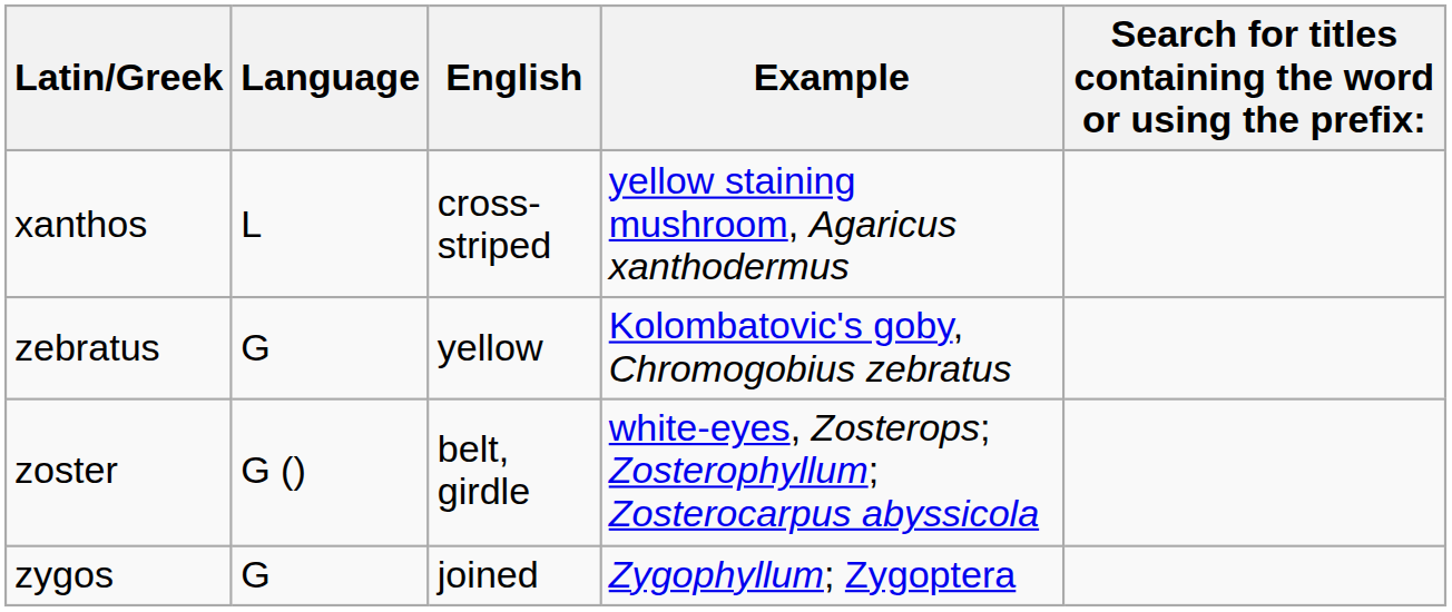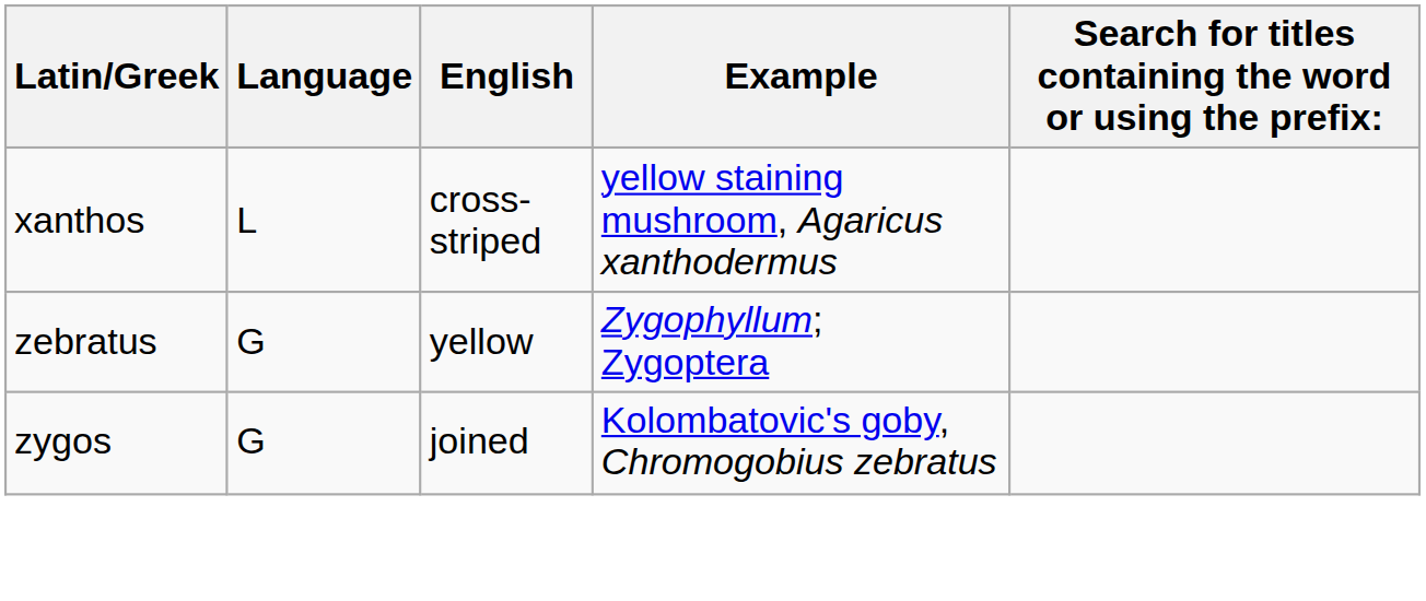 <table class="wikitable">
 <tr>
 <th>Latin/Greek</th>
 <th>Language</th>
 <th>English</th>
 <th>Example</th>
 <th>Search for titles containing the word or using the prefix:</th>
 </tr>
 <tr>
 <td>xanthos</td>
 <td>L</td>
 <td>cross-striped</td>
 <td><a href='#'>yellow staining mushroom</a>, <em>Agaricus xanthodermus</em></td>
 <td></td>
 </tr>
 <tr>
 <td>zebratus</td>
 <td>G </td>
 <td>yellow</td>
-<td><a href='#'>Kolombatovic's goby</a>, <em>Chromogobius zebratus</em></td>
-</tr>
-<tr>
-<td>zoster</td>
-<td>G  ()</td>
-<td>belt, girdle</td>
-<td><a href='#'>white-eyes</a>, <em>Zosterops</em>; <em><a href='#'>Zosterophyllum</a></em>; <em><a href='#'>Zosterocarpus abyssicola</a></em></td>
-<td></td>
+<td><em><a href='#'>Zygophyllum</a></em>; <a href='#'>Zygoptera</a></td>
 </tr>
 <tr>
 <td>zygos</td>
 <td>G </td>
 <td>joined</td>
-<td><em><a href='#'>Zygophyllum</a></em>; <a href='#'>Zygoptera</a></td>
+<td><a href='#'>Kolombatovic's goby</a>, <em>Chromogobius zebratus</em></td>
 <td></td>
 </tr>
 </table>
